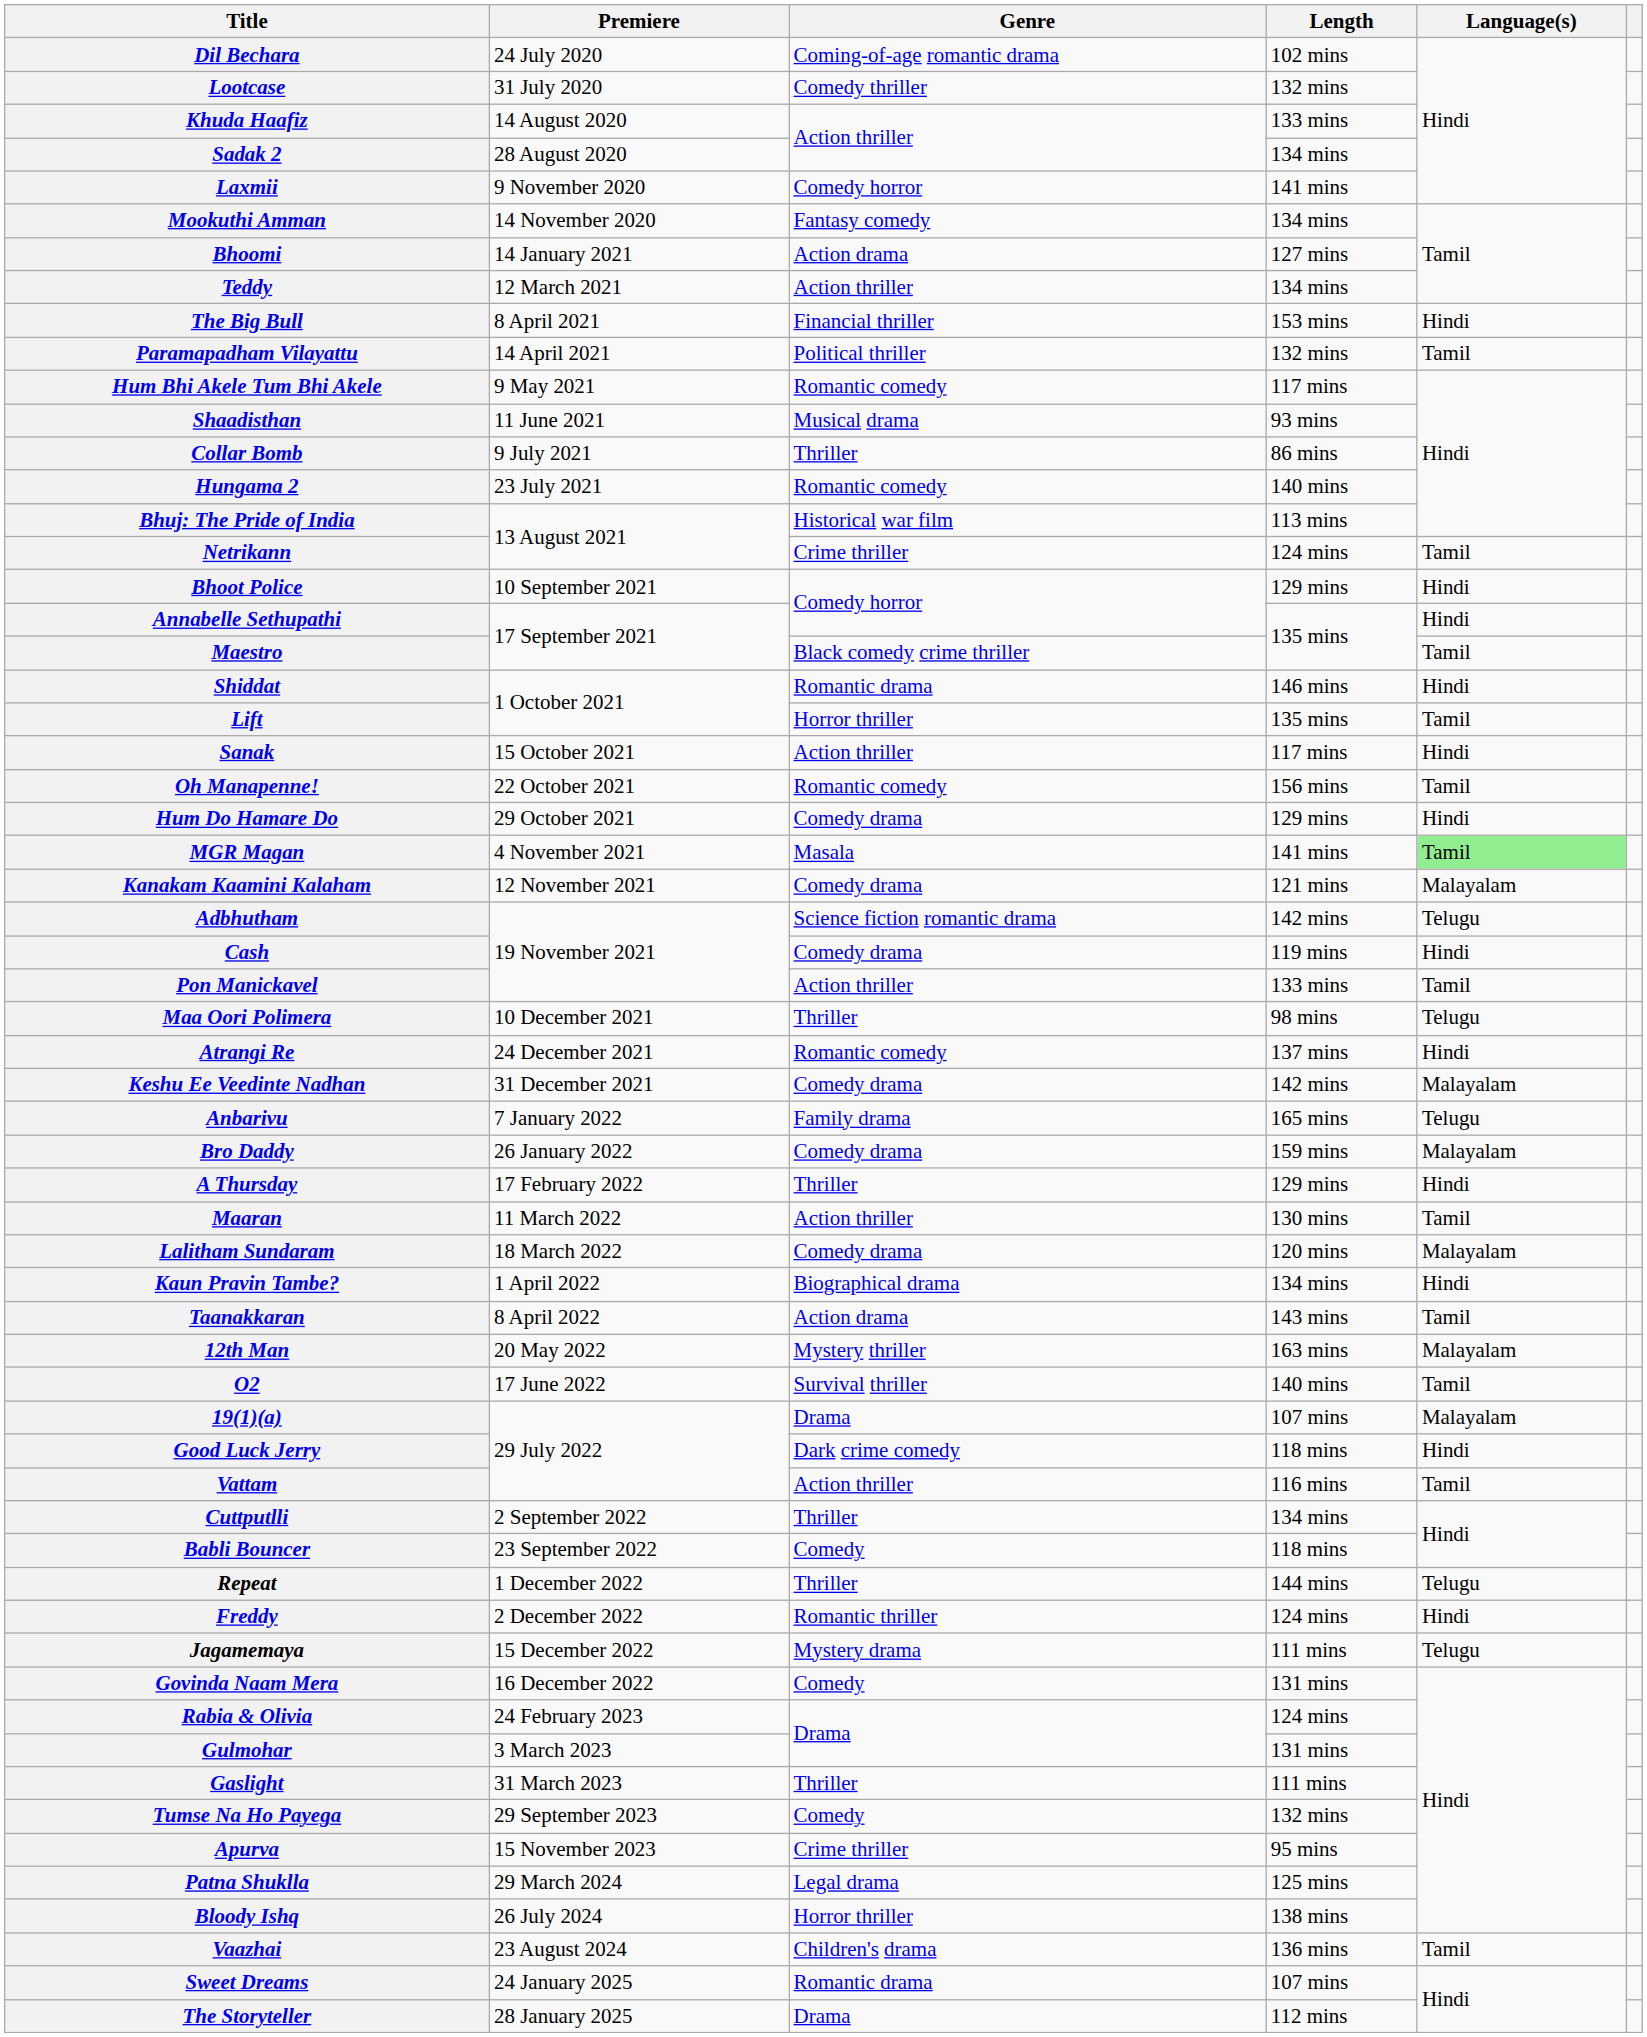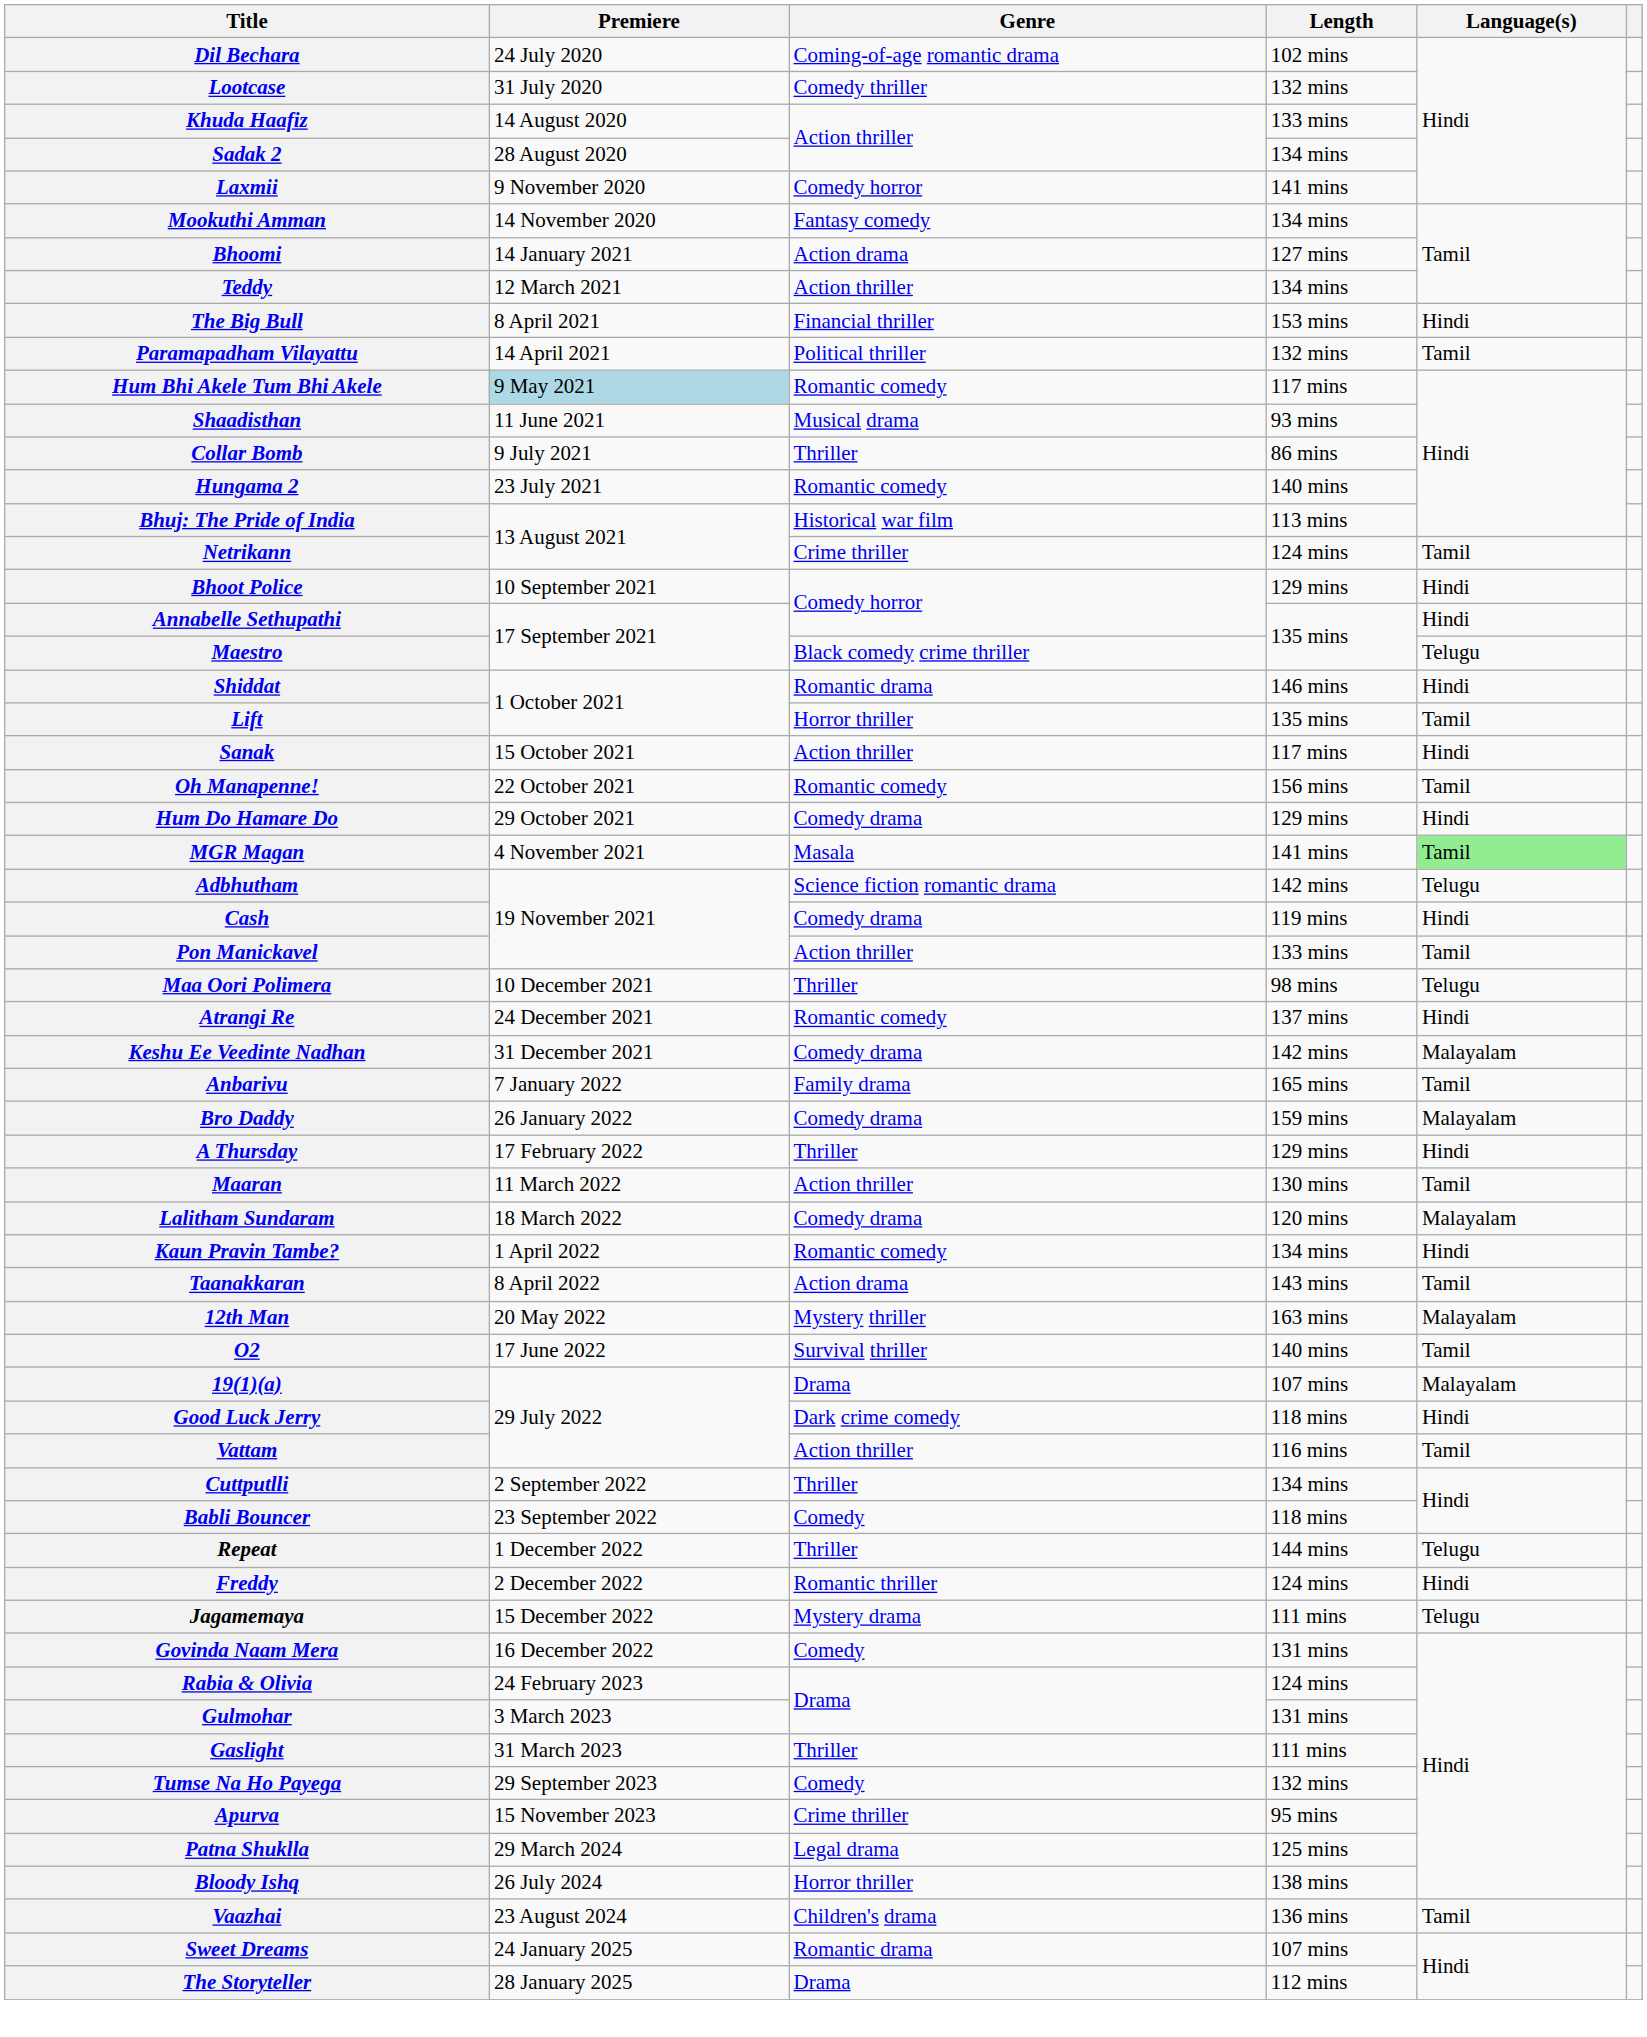 <table class="wikitable plainrowheaders sortable" style="width:99%;">
 <tr>
 <th>Title</th>
 <th>Premiere</th>
 <th>Genre</th>
 <th>Length</th>
 <th>Language(s)</th>
 <th></th>
 </tr>
 <tr>
 <th scope="row"><em><a href='#'>Dil Bechara</a></em></th>
 <td>24 July 2020</td>
 <td><a href='#'>Coming-of-age</a> <a href='#'>romantic drama</a></td>
 <td>102 mins</td>
 <td rowspan=5>Hindi</td>
 <td></td>
 </tr>
 <tr>
 <th scope="row"><em><a href='#'>Lootcase</a></em></th>
 <td>31 July 2020</td>
 <td><a href='#'>Comedy thriller</a></td>
 <td>132 mins</td>
 <td></td>
 </tr>
 <tr>
 <th scope="row"><em><a href='#'>Khuda Haafiz</a></em></th>
 <td>14 August 2020</td>
 <td rowspan=2><a href='#'>Action thriller</a></td>
 <td>133 mins</td>
 <td></td>
 </tr>
 <tr>
 <th scope="row"><em><a href='#'>Sadak 2</a></em></th>
 <td>28 August 2020</td>
 <td>134 mins</td>
 <td></td>
 </tr>
 <tr>
 <th scope="row"><em><a href='#'>Laxmii</a></em></th>
 <td>9 November 2020</td>
 <td><a href='#'>Comedy horror</a></td>
 <td>141 mins</td>
 <td></td>
 </tr>
 <tr>
 <th scope="row"><em><a href='#'>Mookuthi Amman</a></em></th>
 <td>14 November 2020</td>
 <td><a href='#'>Fantasy comedy</a></td>
 <td>134 mins</td>
 <td rowspan=3>Tamil</td>
 <td></td>
 </tr>
 <tr>
 <th scope="row"><em><a href='#'>Bhoomi</a> </em></th>
 <td>14 January 2021</td>
 <td><a href='#'>Action drama</a></td>
 <td>127 mins</td>
 <td></td>
 </tr>
 <tr>
 <th scope="row"><em><a href='#'>Teddy</a> </em></th>
 <td>12 March 2021</td>
 <td><a href='#'>Action thriller</a></td>
 <td>134 mins</td>
 <td></td>
 </tr>
 <tr>
 <th scope="row"><em><a href='#'>The Big Bull</a></em></th>
 <td>8 April 2021</td>
 <td><a href='#'>Financial thriller</a></td>
 <td>153 mins</td>
 <td>Hindi</td>
 <td></td>
 </tr>
 <tr>
 <th scope="row"><em><a href='#'>Paramapadham Vilayattu</a></em></th>
 <td>14 April 2021</td>
 <td><a href='#'>Political thriller</a></td>
 <td>132 mins</td>
 <td>Tamil</td>
 <td></td>
 </tr>
 <tr>
 <th scope="row"><em><a href='#'>Hum Bhi Akele Tum Bhi Akele</a></em></th>
-<td>9 May 2021</td>
+<td style="background: lightblue;">9 May 2021</td>
 <td><a href='#'>Romantic comedy</a></td>
 <td>117 mins</td>
 <td rowspan=5>Hindi</td>
 <td></td>
 </tr>
 <tr>
 <th scope="row"><em><a href='#'>Shaadisthan</a></em></th>
 <td>11 June 2021</td>
 <td><a href='#'>Musical</a> <a href='#'>drama</a></td>
 <td>93 mins</td>
 <td></td>
 </tr>
 <tr>
 <th scope="row"><em><a href='#'>Collar Bomb</a></em></th>
 <td>9 July 2021</td>
 <td><a href='#'>Thriller</a></td>
 <td>86 mins</td>
 <td></td>
 </tr>
 <tr>
 <th scope="row"><em><a href='#'>Hungama 2</a></em></th>
 <td>23 July 2021</td>
 <td><a href='#'>Romantic comedy</a></td>
 <td>140 mins</td>
 <td></td>
 </tr>
 <tr>
 <th scope="row"><em><a href='#'>Bhuj: The Pride of India</a></em></th>
 <td rowspan=2>13 August 2021</td>
 <td><a href='#'>Historical</a> <a href='#'>war film</a></td>
 <td>113 mins</td>
 <td></td>
 </tr>
 <tr>
 <th scope="row"><em><a href='#'>Netrikann</a></em></th>
 <td><a href='#'>Crime thriller</a></td>
 <td>124 mins</td>
 <td>Tamil</td>
 <td></td>
 </tr>
 <tr>
 <th scope="row"><em><a href='#'>Bhoot Police</a></em></th>
 <td>10 September 2021</td>
 <td rowspan=2><a href='#'>Comedy horror</a></td>
 <td>129 mins</td>
 <td>Hindi</td>
 <td></td>
 </tr>
 <tr>
 <th scope="row"><em><a href='#'>Annabelle Sethupathi</a></em></th>
 <td rowspan=2>17 September 2021</td>
 <td rowspan=2>135 mins</td>
 <td>Hindi</td>
 <td></td>
 </tr>
 <tr>
 <th scope="row"><em><a href='#'>Maestro</a></em></th>
 <td><a href='#'>Black comedy</a> <a href='#'>crime thriller</a></td>
-<td>Tamil</td>
+<td>Telugu</td>
 <td></td>
 </tr>
 <tr>
 <th scope="row"><em><a href='#'>Shiddat</a></em></th>
 <td rowspan="2">1 October 2021</td>
 <td><a href='#'>Romantic drama</a></td>
 <td>146 mins</td>
 <td>Hindi</td>
 <td></td>
 </tr>
 <tr>
 <th scope="row"><em><a href='#'>Lift</a></em></th>
 <td><a href='#'>Horror thriller</a></td>
 <td>135 mins</td>
 <td>Tamil</td>
 <td></td>
 </tr>
 <tr>
 <th scope="row"><em><a href='#'>Sanak</a></em></th>
 <td>15 October 2021</td>
 <td><a href='#'>Action thriller</a></td>
 <td>117 mins</td>
 <td>Hindi</td>
 <td></td>
 </tr>
 <tr>
 <th scope="row"><em><a href='#'>Oh Manapenne!</a></em></th>
 <td>22 October 2021</td>
 <td><a href='#'>Romantic comedy</a></td>
 <td>156 mins</td>
 <td>Tamil</td>
 <td></td>
 </tr>
 <tr>
 <th scope="row"><em><a href='#'>Hum Do Hamare Do</a></em></th>
 <td>29 October 2021</td>
 <td><a href='#'>Comedy drama</a></td>
 <td>129 mins</td>
 <td>Hindi</td>
 <td></td>
 </tr>
 <tr>
 <th scope="row"><em><a href='#'>MGR Magan</a></em></th>
 <td>4 November 2021</td>
 <td><a href='#'>Masala</a></td>
 <td>141 mins</td>
 <td style="background: lightgreen;">Tamil</td>
-<td></td>
-</tr>
-<tr>
-<th scope="row"><em><a href='#'>Kanakam Kaamini Kalaham</a></em></th>
-<td>12 November 2021</td>
-<td><a href='#'>Comedy drama</a></td>
-<td>121 mins</td>
-<td>Malayalam</td>
 <td></td>
 </tr>
 <tr>
 <th scope="row"><em><a href='#'>Adbhutham</a></em></th>
 <td rowspan=3>19 November 2021</td>
 <td><a href='#'>Science fiction</a> <a href='#'>romantic drama</a></td>
 <td>142 mins</td>
 <td>Telugu</td>
 <td></td>
 </tr>
 <tr>
 <th scope="row"><em><a href='#'>Cash</a></em></th>
 <td><a href='#'>Comedy drama</a></td>
 <td>119 mins</td>
 <td>Hindi</td>
 <td></td>
 </tr>
 <tr>
 <th scope="row"><em><a href='#'>Pon Manickavel</a></em></th>
 <td><a href='#'>Action thriller</a></td>
 <td>133 mins</td>
 <td>Tamil</td>
 <td></td>
 </tr>
 <tr>
 <th scope="row"><em><a href='#'>Maa Oori Polimera</a></em></th>
 <td>10 December 2021</td>
 <td><a href='#'>Thriller</a></td>
 <td>98 mins</td>
 <td>Telugu</td>
 <td></td>
 </tr>
 <tr>
 <th scope="row"><em><a href='#'>Atrangi Re</a></em></th>
 <td>24 December 2021</td>
 <td><a href='#'>Romantic comedy</a></td>
 <td>137 mins</td>
 <td>Hindi</td>
 <td></td>
 </tr>
 <tr>
 <th scope="row"><em><a href='#'>Keshu Ee Veedinte Nadhan</a></em></th>
 <td>31 December 2021</td>
 <td><a href='#'>Comedy drama</a></td>
 <td>142 mins</td>
 <td>Malayalam</td>
 <td></td>
 </tr>
 <tr>
 <th scope="row"><em><a href='#'>Anbarivu</a></em></th>
 <td>7 January 2022</td>
 <td><a href='#'>Family drama</a></td>
 <td>165 mins</td>
-<td>Telugu</td>
+<td>Tamil</td>
 <td></td>
 </tr>
 <tr>
 <th scope="row"><em><a href='#'>Bro Daddy</a></em></th>
 <td>26 January 2022</td>
 <td><a href='#'>Comedy drama</a></td>
 <td>159 mins</td>
 <td>Malayalam</td>
 <td></td>
 </tr>
 <tr>
 <th scope="row"><em><a href='#'>A Thursday</a></em></th>
 <td>17 February 2022</td>
 <td><a href='#'>Thriller</a></td>
 <td>129 mins</td>
 <td>Hindi</td>
 <td></td>
 </tr>
 <tr>
 <th scope="row"><em><a href='#'>Maaran</a></em></th>
 <td>11 March 2022</td>
 <td><a href='#'>Action thriller</a></td>
 <td>130 mins</td>
 <td>Tamil</td>
 <td></td>
 </tr>
 <tr>
 <th scope="row"><em><a href='#'>Lalitham Sundaram</a></em></th>
 <td>18 March 2022</td>
 <td><a href='#'>Comedy drama</a></td>
 <td>120 mins</td>
 <td>Malayalam</td>
 <td></td>
 </tr>
 <tr>
 <th scope="row"><em><a href='#'>Kaun Pravin Tambe?</a></em></th>
 <td>1 April 2022</td>
-<td><a href='#'>Biographical drama</a></td>
+<td><a href='#'>Romantic comedy</a></td>
 <td>134 mins</td>
 <td>Hindi</td>
 <td></td>
 </tr>
 <tr>
 <th scope="row"><em><a href='#'>Taanakkaran</a></em></th>
 <td>8 April 2022</td>
 <td><a href='#'>Action drama</a></td>
 <td>143 mins</td>
 <td>Tamil</td>
 <td></td>
 </tr>
 <tr>
 <th scope="row"><em><a href='#'>12th Man</a></em></th>
 <td>20 May 2022</td>
 <td><a href='#'>Mystery</a> <a href='#'>thriller</a></td>
 <td>163 mins</td>
 <td>Malayalam</td>
 <td></td>
 </tr>
 <tr>
 <th scope="row"><em><a href='#'>O2</a></em></th>
 <td>17 June 2022</td>
 <td><a href='#'>Survival</a> <a href='#'>thriller</a></td>
 <td>140 mins</td>
 <td>Tamil</td>
 <td></td>
 </tr>
 <tr>
 <th scope="row"><em><a href='#'>19(1)(a)</a></em></th>
 <td rowspan=3>29 July 2022</td>
 <td><a href='#'>Drama</a></td>
 <td>107 mins</td>
 <td>Malayalam</td>
 <td></td>
 </tr>
 <tr>
 <th scope="row"><em><a href='#'>Good Luck Jerry</a></em></th>
 <td><a href='#'>Dark</a> <a href='#'>crime comedy</a></td>
 <td>118 mins</td>
 <td>Hindi</td>
 <td></td>
 </tr>
 <tr>
 <th scope="row"><em><a href='#'>Vattam</a></em></th>
 <td><a href='#'>Action thriller</a></td>
 <td>116 mins</td>
 <td>Tamil</td>
 <td></td>
 </tr>
 <tr>
 <th scope="row"><em><a href='#'>Cuttputlli</a></em></th>
 <td>2 September 2022</td>
 <td><a href='#'>Thriller</a></td>
 <td>134 mins</td>
 <td rowspan="2">Hindi</td>
 <td></td>
 </tr>
 <tr>
 <th scope="row"><em><a href='#'>Babli Bouncer</a></em></th>
 <td>23 September 2022</td>
 <td><a href='#'>Comedy</a></td>
 <td>118 mins</td>
 <td></td>
 </tr>
 <tr>
 <th scope="row"><em>Repeat</em></th>
 <td>1 December 2022</td>
 <td><a href='#'>Thriller</a></td>
 <td>144 mins</td>
 <td>Telugu</td>
 <td></td>
 </tr>
 <tr>
 <th scope="row"><em><a href='#'>Freddy</a></em></th>
 <td>2 December 2022</td>
 <td><a href='#'>Romantic thriller</a></td>
 <td>124 mins</td>
 <td>Hindi</td>
 <td></td>
 </tr>
 <tr>
 <th scope="row"><em>Jagamemaya</em></th>
 <td>15 December 2022</td>
 <td><a href='#'>Mystery drama</a></td>
 <td>111 mins</td>
 <td>Telugu</td>
 <td></td>
 </tr>
 <tr>
 <th scope="row"><em><a href='#'>Govinda Naam Mera</a></em></th>
 <td>16 December 2022</td>
 <td><a href='#'>Comedy</a></td>
 <td>131 mins</td>
 <td rowspan="8">Hindi</td>
 <td></td>
 </tr>
 <tr>
 <th scope="row"><em><a href='#'>Rabia & Olivia</a></em></th>
 <td>24 February 2023</td>
 <td rowspan="2"><a href='#'>Drama</a></td>
 <td>124 mins</td>
 <td></td>
 </tr>
 <tr>
 <th scope="row"><em><a href='#'>Gulmohar</a></em></th>
 <td>3 March 2023</td>
 <td>131 mins</td>
 <td></td>
 </tr>
 <tr>
 <th scope="row"><em><a href='#'>Gaslight</a></em></th>
 <td>31 March 2023</td>
 <td><a href='#'>Thriller</a></td>
 <td>111 mins</td>
 <td></td>
 </tr>
 <tr>
 <th scope="row"><em><a href='#'>Tumse Na Ho Payega</a></em></th>
 <td>29 September 2023</td>
 <td><a href='#'>Comedy</a></td>
 <td>132 mins</td>
 </tr>
 <tr>
 <th scope="row"><em><a href='#'>Apurva</a></em></th>
 <td>15 November 2023</td>
 <td><a href='#'>Crime thriller</a></td>
 <td>95 mins</td>
 <td></td>
 </tr>
 <tr>
 <th scope="row"><em><a href='#'>Patna Shuklla</a></em></th>
 <td>29 March 2024</td>
 <td><a href='#'>Legal drama</a></td>
 <td>125 mins</td>
 <td></td>
 </tr>
 <tr>
 <th scope="row"><em><a href='#'>Bloody Ishq</a></em></th>
 <td>26 July 2024</td>
 <td><a href='#'>Horror thriller</a></td>
 <td>138 mins</td>
 <td></td>
 </tr>
 <tr>
 <th scope="row"><em><a href='#'>Vaazhai</a></em></th>
 <td>23 August 2024</td>
 <td><a href='#'>Children's</a> <a href='#'>drama</a></td>
 <td>136 mins</td>
 <td>Tamil</td>
 <td></td>
 </tr>
 <tr>
 <th scope="row"><em><a href='#'>Sweet Dreams</a></em></th>
 <td>24 January 2025</td>
 <td><a href='#'>Romantic drama</a></td>
 <td>107 mins</td>
 <td rowspan="2">Hindi</td>
 <td></td>
 </tr>
 <tr>
 <th scope="row"><em><a href='#'>The Storyteller</a></em></th>
 <td>28 January 2025</td>
 <td><a href='#'>Drama</a></td>
 <td>112 mins</td>
 <td></td>
 </tr>
 </table>
